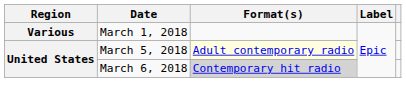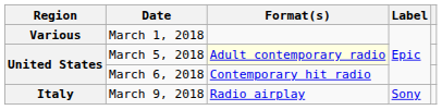 <table class="wikitable plainrowheaders">
 <tr>
 <th>Region</th>
 <th>Date</th>
 <th>Format(s)</th>
 <th>Label</th>
 <th></th>
 </tr>
 <tr>
 <th scope="row">Various</th>
 <td>March 1, 2018</td>
 <td></td>
 <td rowspan="3"><a href='#'>Epic</a></td>
 <td style="text-align:center;"></td>
 </tr>
 <tr>
 <th scope="row" rowspan="2">United States</th>
 <td>March 5, 2018</td>
 <td style="background: lightyellow;"><a href='#'>Adult contemporary radio</a></td>
 <td style="text-align:center;"></td>
 </tr>
 <tr>
 <td>March 6, 2018</td>
-<td style="background: lightgrey;"><a href='#'>Contemporary hit radio</a></td>
+<td><a href='#'>Contemporary hit radio</a></td>
+<td style="text-align:center;"></td>
+</tr>
+<tr>
+<th scope="row">Italy</th>
+<td>March 9, 2018</td>
+<td><a href='#'>Radio airplay</a></td>
+<td><a href='#'>Sony</a></td>
 <td style="text-align:center;"></td>
 </tr>
 </table>
